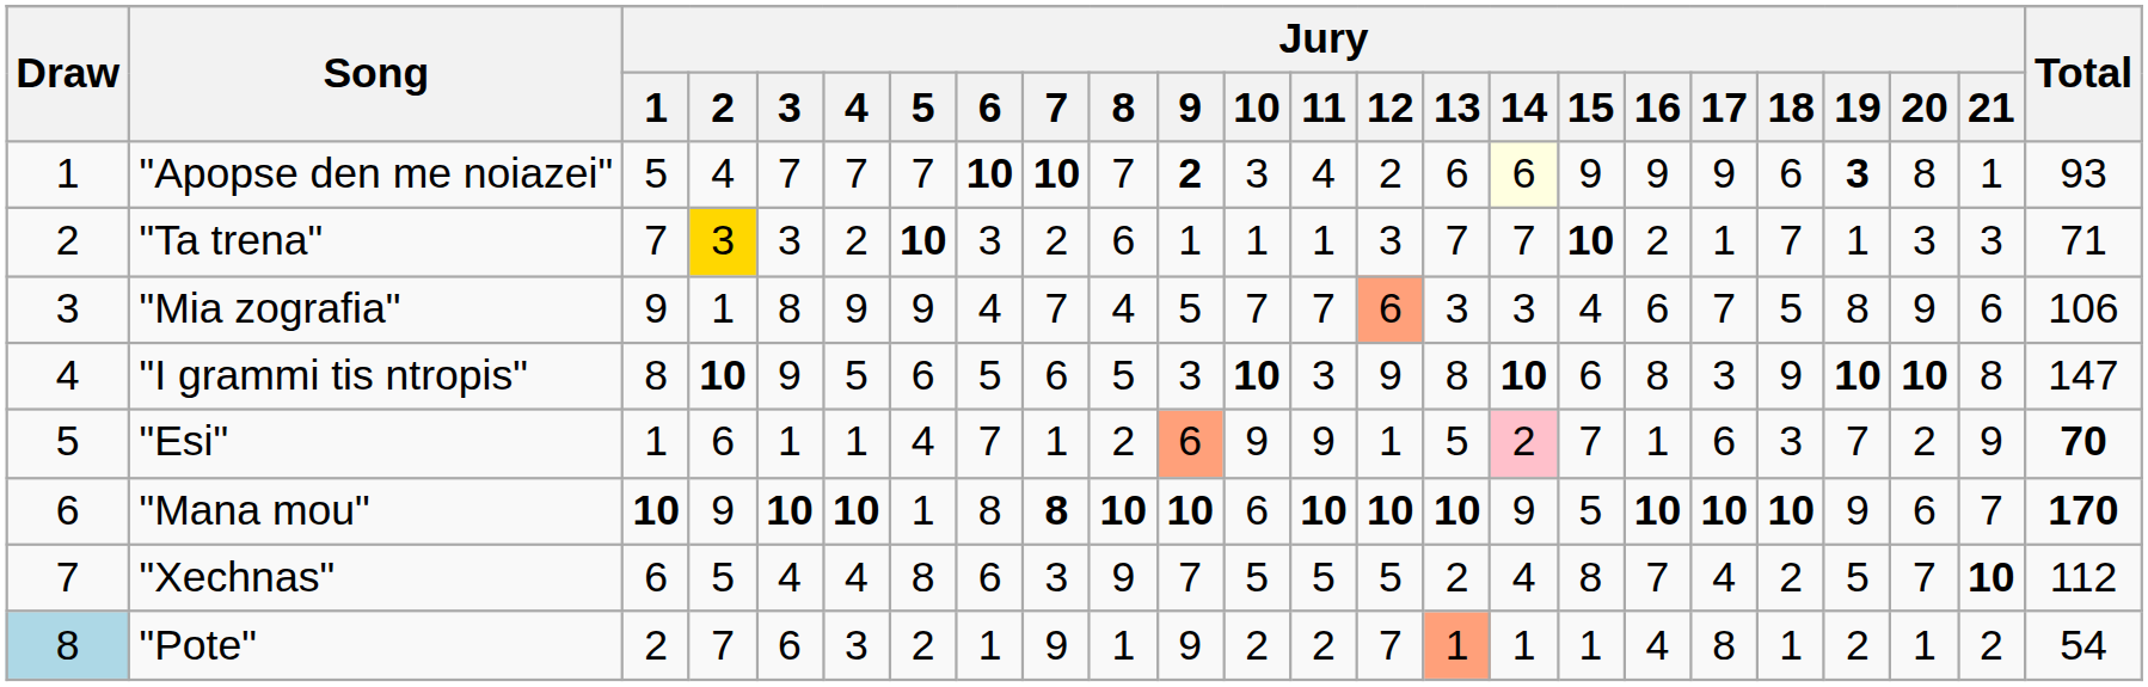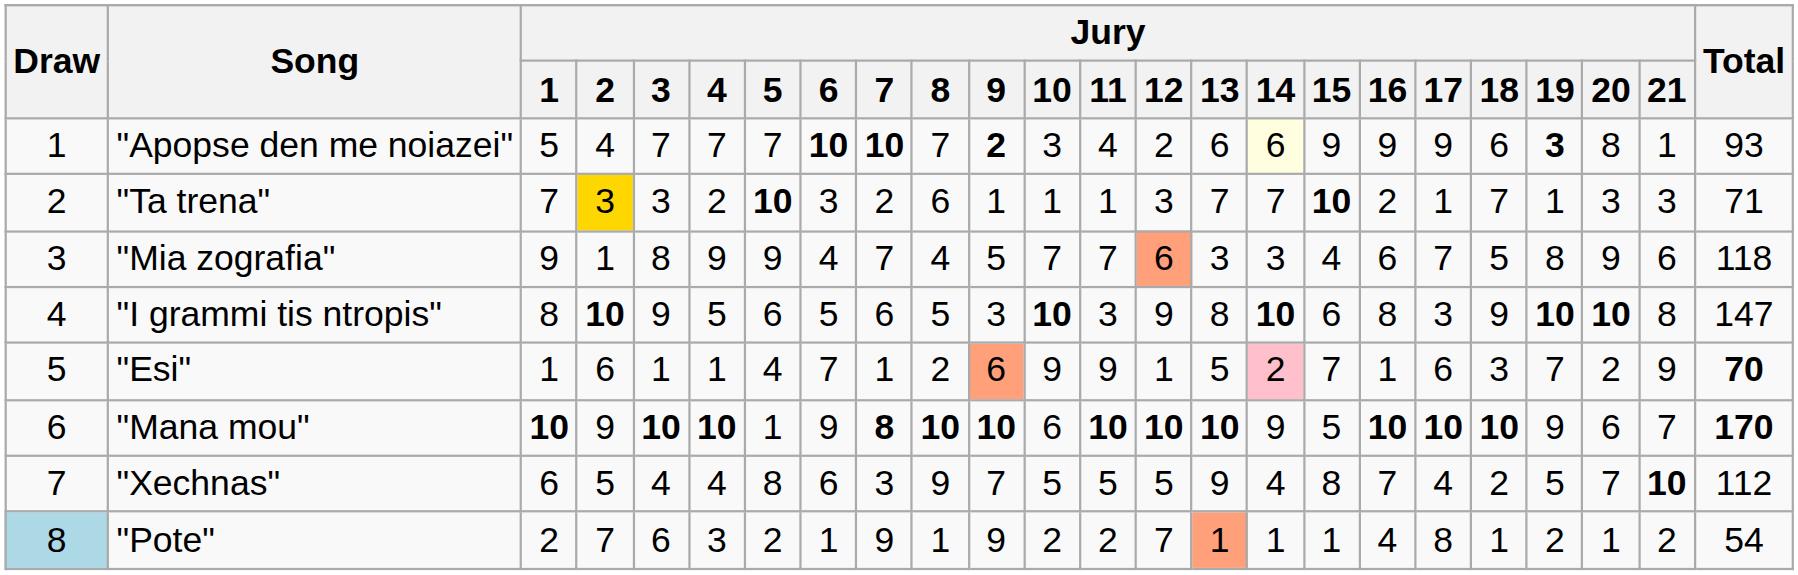 <table class="wikitable plainrowheaders" style="margin: 1em auto 1em auto; text-align:center;">
 <tr>
 </tr>
 <tr>
 <th rowspan="2">Draw</th>
 <th rowspan="2">Song</th>
 <th colspan="21">Jury</th>
 <th rowspan="2">Total</th>
 </tr>
 <tr>
 <th>1</th>
 <th>2</th>
 <th>3</th>
 <th>4</th>
 <th>5</th>
 <th>6</th>
 <th>7</th>
 <th>8</th>
 <th>9</th>
 <th>10</th>
 <th>11</th>
 <th>12</th>
 <th>13</th>
 <th>14</th>
 <th>15</th>
 <th>16</th>
 <th>17</th>
 <th>18</th>
 <th>19</th>
 <th>20</th>
 <th>21</th>
 </tr>
 <tr>
 <td>1</td>
 <td align="left">"Apopse den me noiazei"</td>
 <td>5</td>
 <td>4</td>
 <td>7</td>
 <td>7</td>
 <td>7</td>
 <td><strong>10</strong></td>
 <td><strong>10</strong></td>
 <td>7</td>
 <td><strong>2</strong></td>
 <td>3</td>
 <td>4</td>
 <td>2</td>
 <td>6</td>
 <td style="background: lightyellow;">6</td>
 <td>9</td>
 <td>9</td>
 <td>9</td>
 <td>6</td>
 <td><strong>3</strong></td>
 <td>8</td>
 <td>1</td>
 <td>93</td>
 </tr>
 <tr>
 <td>2</td>
 <td align="left">"Ta trena"</td>
 <td>7</td>
 <td style="background: gold;">3</td>
 <td>3</td>
 <td>2</td>
 <td><strong>10</strong></td>
 <td>3</td>
 <td>2</td>
 <td>6</td>
 <td>1</td>
 <td>1</td>
 <td>1</td>
 <td>3</td>
 <td>7</td>
 <td>7</td>
 <td><strong>10</strong></td>
 <td>2</td>
 <td>1</td>
 <td>7</td>
 <td>1</td>
 <td>3</td>
 <td>3</td>
 <td>71</td>
 </tr>
 <tr>
 <td>3</td>
 <td align="left">"Mia zografia"</td>
 <td>9</td>
 <td>1</td>
 <td>8</td>
 <td>9</td>
 <td>9</td>
 <td>4</td>
 <td>7</td>
 <td>4</td>
 <td>5</td>
 <td>7</td>
 <td>7</td>
 <td style="background: lightsalmon;">6</td>
 <td>3</td>
 <td>3</td>
 <td>4</td>
 <td>6</td>
 <td>7</td>
 <td>5</td>
 <td>8</td>
 <td>9</td>
 <td>6</td>
-<td>106</td>
+<td>118</td>
 </tr>
 <tr>
 <td>4</td>
 <td align="left">"I grammi tis ntropis"</td>
 <td>8</td>
 <td><strong>10</strong></td>
 <td>9</td>
 <td>5</td>
 <td>6</td>
 <td>5</td>
 <td>6</td>
 <td>5</td>
 <td>3</td>
 <td><strong>10</strong></td>
 <td>3</td>
 <td>9</td>
 <td>8</td>
 <td><strong>10</strong></td>
 <td>6</td>
 <td>8</td>
 <td>3</td>
 <td>9</td>
 <td><strong>10</strong></td>
 <td><strong>10</strong></td>
 <td>8</td>
 <td>147</td>
 </tr>
 <tr>
 <td>5</td>
 <td align="left">"Esi"</td>
 <td>1</td>
 <td>6</td>
 <td>1</td>
 <td>1</td>
 <td>4</td>
 <td>7</td>
 <td>1</td>
 <td>2</td>
 <td style="background: lightsalmon;">6</td>
 <td>9</td>
 <td>9</td>
 <td>1</td>
 <td>5</td>
 <td style="background: pink;">2</td>
 <td>7</td>
 <td>1</td>
 <td>6</td>
 <td>3</td>
 <td>7</td>
 <td>2</td>
 <td>9</td>
 <td><strong>70</strong></td>
 </tr>
 <tr>
 <td>6</td>
 <td align="left">"Mana mou"</td>
 <td><strong>10</strong></td>
 <td>9</td>
 <td><strong>10</strong></td>
 <td><strong>10</strong></td>
 <td>1</td>
-<td>8</td>
+<td>9</td>
 <td><strong>8</strong></td>
 <td><strong>10</strong></td>
 <td><strong>10</strong></td>
 <td>6</td>
 <td><strong>10</strong></td>
 <td><strong>10</strong></td>
 <td><strong>10</strong></td>
 <td>9</td>
 <td>5</td>
 <td><strong>10</strong></td>
 <td><strong>10</strong></td>
 <td><strong>10</strong></td>
 <td>9</td>
 <td>6</td>
 <td>7</td>
 <td><strong>170</strong></td>
 </tr>
 <tr>
 <td>7</td>
 <td align="left">"Xechnas"</td>
 <td>6</td>
 <td>5</td>
 <td>4</td>
 <td>4</td>
 <td>8</td>
 <td>6</td>
 <td>3</td>
 <td>9</td>
 <td>7</td>
 <td>5</td>
 <td>5</td>
 <td>5</td>
-<td>2</td>
+<td>9</td>
 <td>4</td>
 <td>8</td>
 <td>7</td>
 <td>4</td>
 <td>2</td>
 <td>5</td>
 <td>7</td>
 <td><strong>10</strong></td>
 <td>112</td>
 </tr>
 <tr>
 <td style="background: lightblue;">8</td>
 <td align="left">"Pote"</td>
 <td>2</td>
 <td>7</td>
 <td>6</td>
 <td>3</td>
 <td>2</td>
 <td>1</td>
 <td>9</td>
 <td>1</td>
 <td>9</td>
 <td>2</td>
 <td>2</td>
 <td>7</td>
 <td style="background: lightsalmon;">1</td>
 <td>1</td>
 <td>1</td>
 <td>4</td>
 <td>8</td>
 <td>1</td>
 <td>2</td>
 <td>1</td>
 <td>2</td>
 <td>54</td>
 </tr>
 </table>
